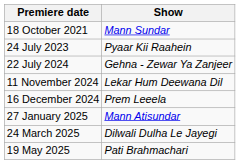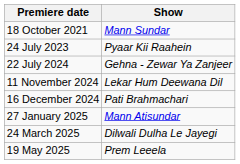 <table Class=wikitable sortable>
 <tr>
 <th>Premiere date</th>
 <th>Show</th>
 </tr>
 <tr>
 <td>18 October 2021</td>
 <td><em><a href='#'>Mann Sundar</a></em></td>
 </tr>
 <tr>
 <td>24 July 2023</td>
 <td><em>Pyaar Kii Raahein</em></td>
 </tr>
 <tr>
 <td>22 July 2024</td>
 <td><em>Gehna - Zewar Ya Zanjeer</em></td>
 </tr>
 <tr>
 <td>11 November 2024</td>
 <td><em>Lekar Hum Deewana Dil</em></td>
 </tr>
 <tr>
 <td>16 December 2024</td>
-<td><em>Prem Leeela</em></td>
+<td><em>Pati Brahmachari</em></td>
 </tr>
 <tr>
 <td>27 January 2025</td>
 <td><em><a href='#'>Mann Atisundar</a></em></td>
 </tr>
 <tr>
 <td>24 March 2025</td>
 <td><em>Dilwali Dulha Le Jayegi</em></td>
 </tr>
 <tr>
 <td>19 May 2025</td>
-<td><em>Pati Brahmachari</em></td>
+<td><em>Prem Leeela</em></td>
 </tr>
 </table>
